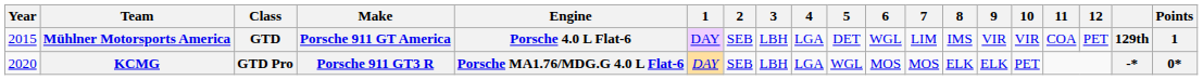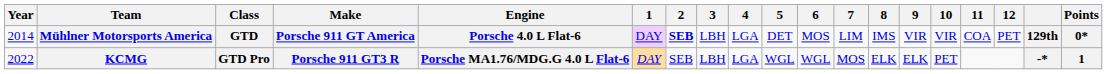 <table class="wikitable" style="text-align:center; font-size:85%">
 <tr>
 <th>Year</th>
 <th>Team</th>
 <th>Class</th>
 <th>Make</th>
 <th>Engine</th>
 <th>1</th>
 <th>2</th>
 <th>3</th>
 <th>4</th>
 <th>5</th>
 <th>6</th>
 <th>7</th>
 <th>8</th>
 <th>9</th>
 <th>10</th>
 <th>11</th>
 <th>12</th>
 <th></th>
 <th>Points</th>
 </tr>
 <tr>
-<td><a href='#'>2015</a></td>
+<td><a href='#'>2014</a></td>
 <th nowrap><a href='#'>Mühlner Motorsports America</a></th>
 <th>GTD</th>
 <th nowrap><a href='#'>Porsche 911 GT America</a></th>
 <th nowrap><a href='#'>Porsche</a> 4.0 L Flat-6</th>
 <td style="background:#EFCFFF;"><a href='#'>DAY</a><br></td>
-<td><a href='#'>SEB</a></td>
+<td><strong><a href='#'>SEB</a></strong></td>
 <td><a href='#'>LBH</a></td>
 <td><a href='#'>LGA</a></td>
 <td><a href='#'>DET</a></td>
-<td><a href='#'>WGL</a></td>
+<td style="background:"><a href='#'>MOS</a><br></td>
 <td style="background:"><a href='#'>LIM</a><br></td>
 <td><a href='#'>IMS</a></td>
 <td style="background:"><a href='#'>VIR</a><br></td>
 <td><a href='#'>VIR</a></td>
 <td><a href='#'>COA</a></td>
 <td><a href='#'>PET</a></td>
 <th>129th</th>
-<th>1</th>
+<th>0*</th>
 </tr>
 <tr>
-<td><a href='#'>2020</a></td>
+<td><a href='#'>2022</a></td>
 <th nowrap><a href='#'>KCMG</a></th>
 <th nowrap>GTD Pro</th>
 <th nowrap><a href='#'>Porsche 911 GT3 R</a></th>
 <th nowrap><a href='#'>Porsche</a> MA1.76/MDG.G 4.0 L <a href='#'>Flat-6</a></th>
 <td style="background:#FFDF9F;"><em><a href='#'>DAY</a></em><br></td>
 <td style="background:"><a href='#'>SEB</a><br></td>
 <td style="background:"><a href='#'>LBH</a><br></td>
 <td style="background:"><a href='#'>LGA</a><br></td>
 <td style="background:"><a href='#'>WGL</a><br></td>
-<td style="background:"><a href='#'>MOS</a><br></td>
+<td><a href='#'>WGL</a></td>
 <td><a href='#'>MOS</a></td>
 <td style="background:"><a href='#'>ELK</a><br></td>
 <td><a href='#'>ELK</a></td>
 <td style="background:"><a href='#'>PET</a><br></td>
 <td colspan=2></td>
 <th>-*</th>
-<th>0*</th>
+<th>1</th>
 </tr>
 </table>
